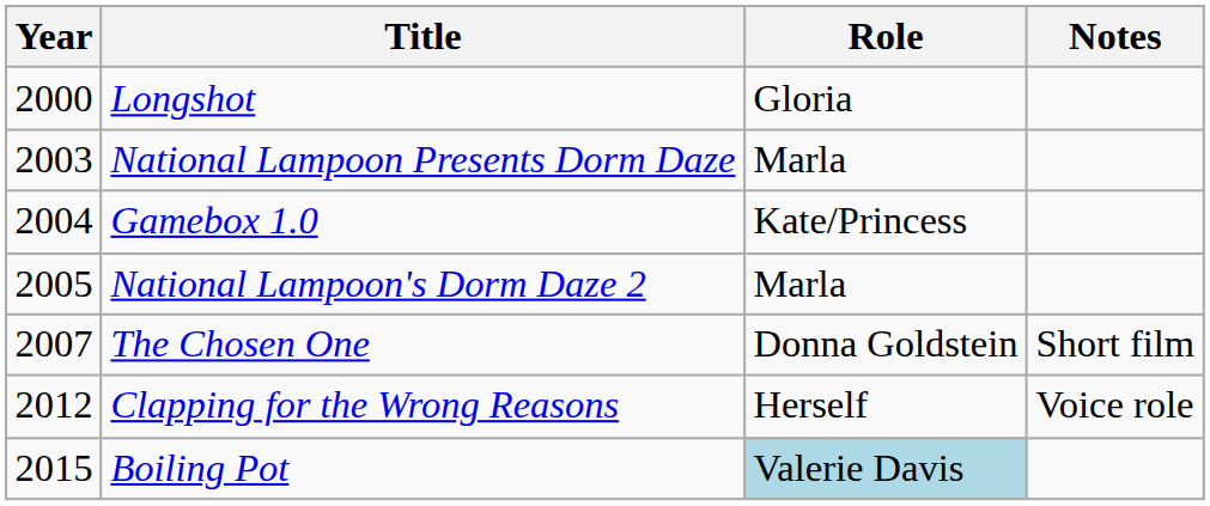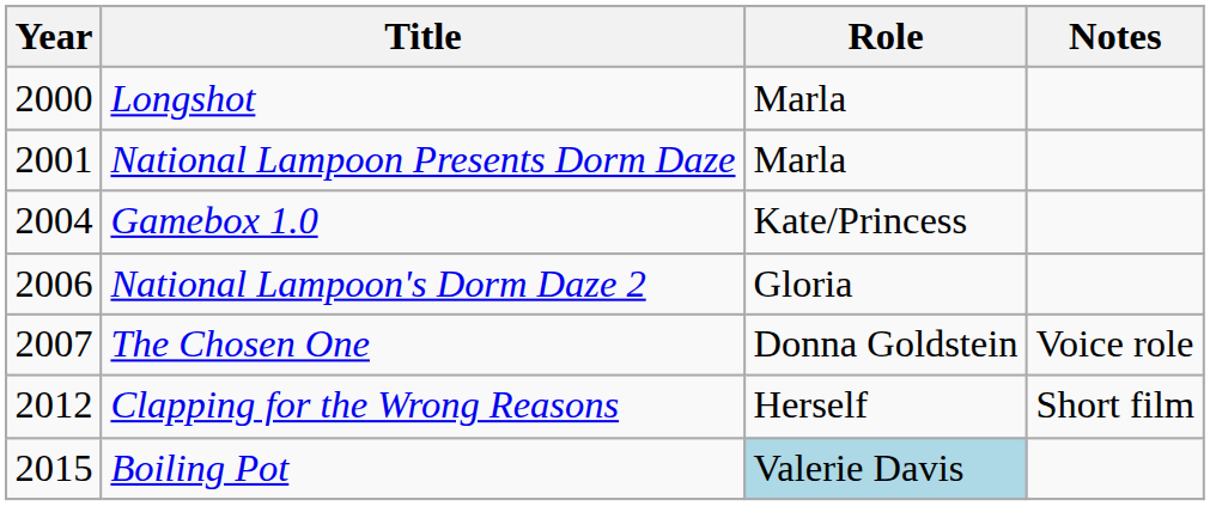 <table class="wikitable sortable">
 <tr>
 <th>Year</th>
 <th>Title</th>
 <th>Role</th>
 <th class="unsortable">Notes</th>
 </tr>
 <tr>
 <td>2000</td>
 <td><em><a href='#'>Longshot</a></em></td>
-<td>Gloria</td>
+<td>Marla</td>
 <td></td>
 </tr>
 <tr>
-<td>2003</td>
+<td>2001</td>
 <td><em><a href='#'>National Lampoon Presents Dorm Daze</a></em></td>
 <td>Marla</td>
 <td></td>
 </tr>
 <tr>
 <td>2004</td>
 <td><em><a href='#'>Gamebox 1.0</a></em></td>
 <td>Kate/Princess</td>
 <td></td>
 </tr>
 <tr>
-<td>2005</td>
+<td>2006</td>
 <td><em><a href='#'>National Lampoon's Dorm Daze 2</a></em></td>
-<td>Marla</td>
+<td>Gloria</td>
 <td></td>
 </tr>
 <tr>
 <td>2007</td>
 <td><em><a href='#'>The Chosen One</a></em></td>
 <td>Donna Goldstein</td>
-<td>Short film</td>
+<td>Voice role</td>
 </tr>
 <tr>
 <td>2012</td>
 <td><em><a href='#'>Clapping for the Wrong Reasons</a></em></td>
 <td>Herself</td>
-<td>Voice role</td>
+<td>Short film</td>
 </tr>
 <tr>
 <td>2015</td>
 <td><em><a href='#'>Boiling Pot</a></em></td>
 <td style="background: lightblue;">Valerie Davis</td>
 <td></td>
 </tr>
 </table>
